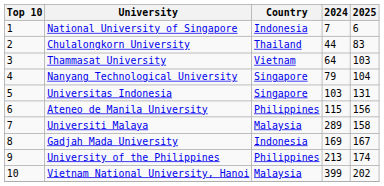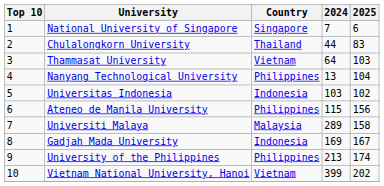 <table class="wikitable sortable">
 <tr>
 <th>Top 10</th>
 <th>University</th>
 <th>Country</th>
 <th>2024</th>
 <th>2025</th>
 </tr>
 <tr>
 <td>1</td>
 <td> <a href='#'>National University of Singapore</a></td>
-<td><a href='#'>Indonesia</a></td>
+<td><a href='#'>Singapore</a></td>
 <td>7</td>
 <td>6</td>
 </tr>
 <tr>
 <td>2</td>
 <td> <a href='#'>Chulalongkorn University</a></td>
 <td><a href='#'>Thailand</a></td>
 <td>44</td>
 <td>83</td>
 </tr>
 <tr>
 <td>3</td>
 <td> <a href='#'>Thammasat University</a></td>
 <td><a href='#'>Vietnam</a></td>
 <td>64</td>
 <td>103</td>
 </tr>
 <tr>
 <td>4</td>
 <td> <a href='#'>Nanyang Technological University</a></td>
-<td><a href='#'>Singapore</a></td>
-<td>79</td>
+<td><a href='#'>Philippines</a></td>
+<td>13</td>
 <td>104</td>
 </tr>
 <tr>
 <td>5</td>
 <td> <a href='#'>Universitas Indonesia</a></td>
-<td><a href='#'>Singapore</a></td>
+<td><a href='#'>Indonesia</a></td>
 <td>103</td>
-<td>131</td>
+<td>102</td>
 </tr>
 <tr>
 <td>6</td>
 <td> <a href='#'>Ateneo de Manila University</a></td>
 <td><a href='#'>Philippines</a></td>
 <td>115</td>
 <td>156</td>
 </tr>
 <tr>
 <td>7</td>
 <td> <a href='#'>Universiti Malaya</a></td>
 <td><a href='#'>Malaysia</a></td>
 <td>289</td>
 <td>158</td>
 </tr>
 <tr>
 <td>8</td>
 <td> <a href='#'>Gadjah Mada University</a></td>
 <td><a href='#'>Indonesia</a></td>
 <td>169</td>
 <td>167</td>
 </tr>
 <tr>
 <td>9</td>
 <td> <a href='#'>University of the Philippines</a></td>
 <td><a href='#'>Philippines</a></td>
 <td>213</td>
 <td>174</td>
 </tr>
 <tr>
 <td>10</td>
 <td> <a href='#'>Vietnam National University, Hanoi </a></td>
-<td><a href='#'>Malaysia</a></td>
+<td><a href='#'>Vietnam</a></td>
 <td>399</td>
 <td>202</td>
 </tr>
 <tr>
 </tr>
 </table>
